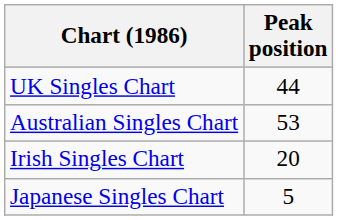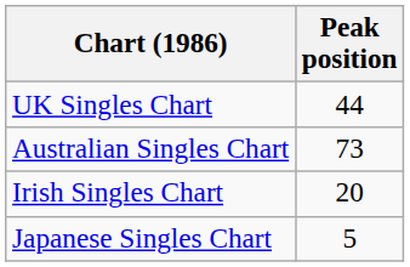 <table class="wikitable sortable">
 <tr>
 <th>Chart (1986)</th>
 <th>Peak<br>position</th>
 </tr>
 <tr>
 <td><a href='#'>UK Singles Chart</a></td>
 <td style="text-align:center;">44</td>
 </tr>
 <tr>
 <td><a href='#'>Australian Singles Chart</a></td>
-<td style="text-align:center;">53</td>
+<td style="text-align:center;">73</td>
 </tr>
 <tr>
 <td><a href='#'>Irish Singles Chart</a></td>
 <td style="text-align:center;">20</td>
 </tr>
 <tr>
 <td><a href='#'>Japanese Singles Chart</a></td>
 <td style="text-align:center;">5</td>
 </tr>
 </table>
